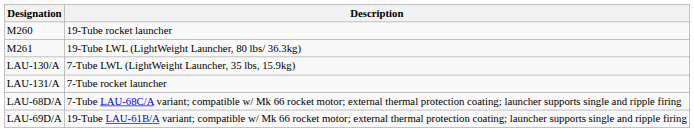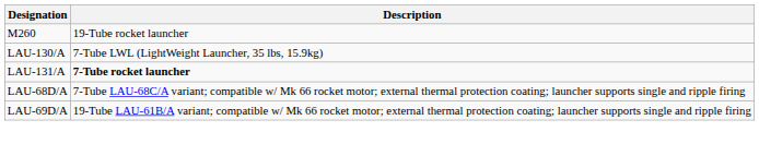 <table class="wikitable" style="font-size:96%;">
 <tr>
 <th>Designation</th>
 <th>Description</th>
 </tr>
 <tr>
 <td>M260</td>
 <td>19-Tube rocket launcher</td>
 </tr>
 <tr>
-<td>M261</td>
-<td>19-Tube LWL (LightWeight Launcher, 80 lbs/ 36.3kg)</td>
-</tr>
-<tr>
 <td>LAU-130/A</td>
 <td>7-Tube LWL (LightWeight Launcher, 35 lbs, 15.9kg)</td>
 </tr>
 <tr>
 <td>LAU-131/A</td>
-<td>7-Tube rocket launcher</td>
+<td><strong>7-Tube rocket launcher</strong></td>
 </tr>
 <tr>
 <td>LAU-68D/A</td>
 <td>7-Tube <a href='#'>LAU-68C/A</a> variant; compatible w/ Mk 66 rocket motor; external thermal protection coating; launcher supports single and ripple firing</td>
 </tr>
 <tr>
 <td>LAU-69D/A</td>
 <td>19-Tube <a href='#'>LAU-61B/A</a> variant; compatible w/ Mk 66 rocket motor; external thermal protection coating; launcher supports single and ripple firing</td>
 </tr>
 </table>
